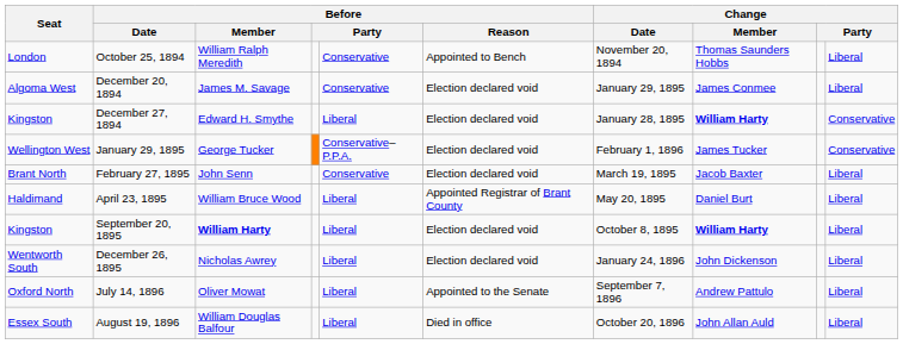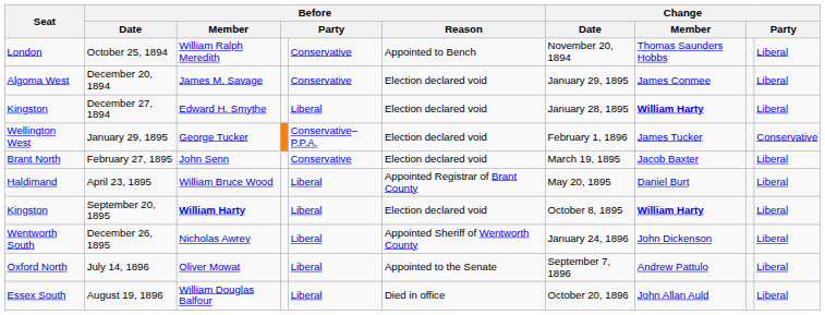 <table class="wikitable" style="border: none;">
 <tr>
 <th rowspan="2">Seat</th>
 <th colspan="5">Before</th>
 <th colspan="4">Change</th>
 </tr>
 <tr>
 <th>Date</th>
 <th>Member</th>
 <th colspan="2">Party</th>
 <th>Reason</th>
 <th>Date</th>
 <th>Member</th>
 <th colspan="2">Party</th>
 </tr>
 <tr>
 <td><a href='#'>London</a></td>
 <td>October 25, 1894</td>
 <td><a href='#'>William Ralph Meredith</a></td>
 <td> </td>
 <td><a href='#'>Conservative</a></td>
 <td>Appointed to Bench</td>
 <td>November 20, 1894</td>
 <td><a href='#'>Thomas Saunders Hobbs</a></td>
 <td> </td>
 <td><a href='#'>Liberal</a></td>
 </tr>
 <tr>
 <td><a href='#'>Algoma West</a></td>
 <td>December 20, 1894</td>
 <td><a href='#'>James M. Savage</a></td>
 <td> </td>
 <td><a href='#'>Conservative</a></td>
 <td>Election declared void</td>
 <td>January 29, 1895</td>
 <td><a href='#'>James Conmee</a></td>
 <td> </td>
 <td><a href='#'>Liberal</a></td>
 </tr>
 <tr>
 <td><a href='#'>Kingston</a></td>
 <td>December 27, 1894</td>
 <td><a href='#'>Edward H. Smythe</a></td>
 <td> </td>
 <td><a href='#'>Liberal</a></td>
 <td>Election declared void</td>
 <td>January 28, 1895</td>
 <td><strong><a href='#'>William Harty</a></strong></td>
 <td> </td>
-<td><a href='#'>Conservative</a></td>
+<td><a href='#'>Liberal</a></td>
 </tr>
 <tr>
 <td><a href='#'>Wellington West</a></td>
 <td>January 29, 1895</td>
 <td><a href='#'>George Tucker</a></td>
 <td style="background-color:#FF8000;"> </td>
 <td><a href='#'>Conservative</a>–<a href='#'>P.P.A.</a></td>
 <td>Election declared void</td>
 <td>February 1, 1896</td>
 <td><a href='#'>James Tucker</a></td>
 <td> </td>
 <td><a href='#'>Conservative</a></td>
 </tr>
 <tr>
 <td><a href='#'>Brant North</a></td>
 <td>February 27, 1895</td>
 <td><a href='#'>John Senn</a></td>
 <td> </td>
 <td><a href='#'>Conservative</a></td>
 <td>Election declared void</td>
 <td>March 19, 1895</td>
 <td><a href='#'>Jacob Baxter</a></td>
 <td> </td>
 <td><a href='#'>Liberal</a></td>
 </tr>
 <tr>
 <td><a href='#'>Haldimand</a></td>
 <td>April 23, 1895</td>
 <td><a href='#'>William Bruce Wood</a></td>
 <td> </td>
 <td><a href='#'>Liberal</a></td>
 <td>Appointed Registrar of <a href='#'>Brant County</a></td>
 <td>May 20, 1895</td>
 <td><a href='#'>Daniel Burt</a></td>
 <td> </td>
 <td><a href='#'>Liberal</a></td>
 </tr>
 <tr>
 <td><a href='#'>Kingston</a></td>
 <td>September 20, 1895</td>
 <td><strong><a href='#'>William Harty</a></strong></td>
 <td> </td>
 <td><a href='#'>Liberal</a></td>
 <td>Election declared void</td>
 <td>October 8, 1895</td>
 <td><strong><a href='#'>William Harty</a></strong></td>
 <td> </td>
 <td><a href='#'>Liberal</a></td>
 </tr>
 <tr>
 <td><a href='#'>Wentworth South</a></td>
 <td>December 26, 1895</td>
 <td><a href='#'>Nicholas Awrey</a></td>
 <td> </td>
 <td><a href='#'>Liberal</a></td>
-<td>Election declared void</td>
+<td>Appointed Sheriff of <a href='#'>Wentworth County</a></td>
 <td>January 24, 1896</td>
 <td><a href='#'>John Dickenson</a></td>
 <td> </td>
 <td><a href='#'>Liberal</a></td>
 </tr>
 <tr>
 <td><a href='#'>Oxford North</a></td>
 <td>July 14, 1896</td>
 <td><a href='#'>Oliver Mowat</a></td>
 <td> </td>
 <td><a href='#'>Liberal</a></td>
 <td>Appointed to the Senate</td>
 <td>September 7, 1896</td>
 <td><a href='#'>Andrew Pattulo</a></td>
 <td> </td>
 <td><a href='#'>Liberal</a></td>
 </tr>
 <tr>
 <td><a href='#'>Essex South</a></td>
 <td>August 19, 1896</td>
 <td><a href='#'>William Douglas Balfour</a></td>
 <td> </td>
 <td><a href='#'>Liberal</a></td>
 <td>Died in office</td>
 <td>October 20, 1896</td>
 <td><a href='#'>John Allan Auld</a></td>
 <td> </td>
 <td><a href='#'>Liberal</a></td>
 </tr>
 </table>
